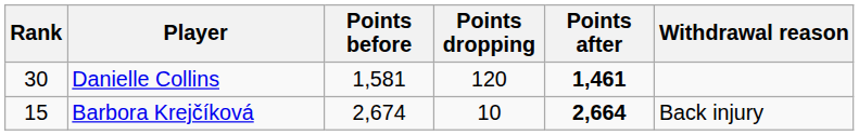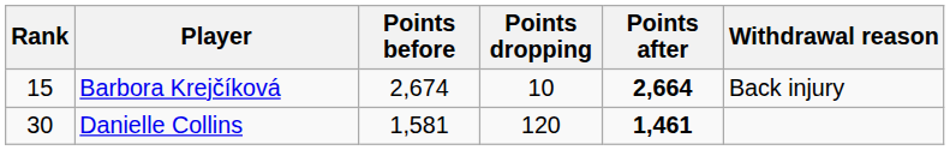 <table class="wikitable sortable">
 <tr>
 <th>Rank</th>
 <th style="width:185px;">Player</th>
 <th style="width:75px;">Points before</th>
 <th style="width:75px;">Points dropping</th>
 <th style="width:75px;">Points after</th>
 <th>Withdrawal reason</th>
 </tr>
 <tr>
+<td style="text-align:center;">15</td>
+<td> <a href='#'>Barbora Krejčíková</a></td>
+<td style="text-align:center;">2,674</td>
+<td style="text-align:center;">10</td>
+<td style="text-align:center;"><strong>2,664</strong></td>
+<td>Back injury</td>
+</tr>
+<tr>
 <td style="text-align:center;">30 </td>
 <td> <a href='#'>Danielle Collins</a></td>
 <td style="text-align:center;">1,581</td>
 <td style="text-align:center;">120</td>
 <td style="text-align:center;"><strong>1,461</strong></td>
 <td></td>
 </tr>
-<tr>
-<td style="text-align:center;">15</td>
-<td> <a href='#'>Barbora Krejčíková</a></td>
-<td style="text-align:center;">2,674</td>
-<td style="text-align:center;">10</td>
-<td style="text-align:center;"><strong>2,664</strong></td>
-<td>Back injury</td>
-</tr>
 </table>
